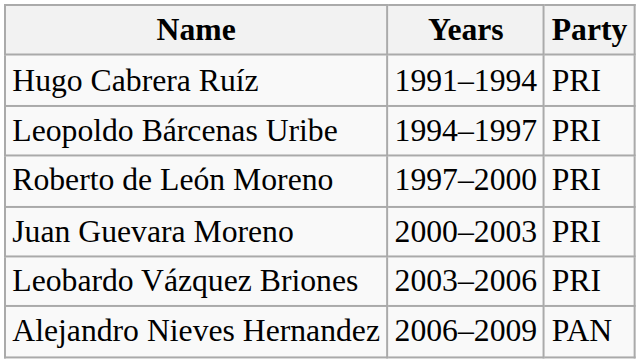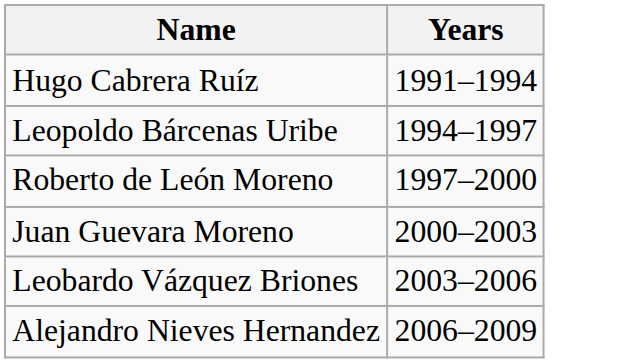 <table class="wikitable">
 <tr>
 <th>Name</th>
 <th>Years</th>
-<th>Party</th>
 </tr>
 <tr>
 <td>Hugo Cabrera Ruíz</td>
 <td>1991–1994</td>
-<td>PRI</td>
 </tr>
 <tr>
 <td>Leopoldo Bárcenas Uribe</td>
 <td>1994–1997</td>
-<td>PRI</td>
 </tr>
 <tr>
 <td>Roberto de León Moreno</td>
 <td>1997–2000</td>
-<td>PRI</td>
 </tr>
 <tr>
 <td>Juan Guevara Moreno</td>
 <td>2000–2003</td>
-<td>PRI</td>
 </tr>
 <tr>
 <td>Leobardo Vázquez Briones</td>
 <td>2003–2006</td>
-<td>PRI</td>
 </tr>
 <tr>
 <td>Alejandro Nieves Hernandez</td>
 <td>2006–2009</td>
-<td>PAN</td>
 </tr>
 </table>
